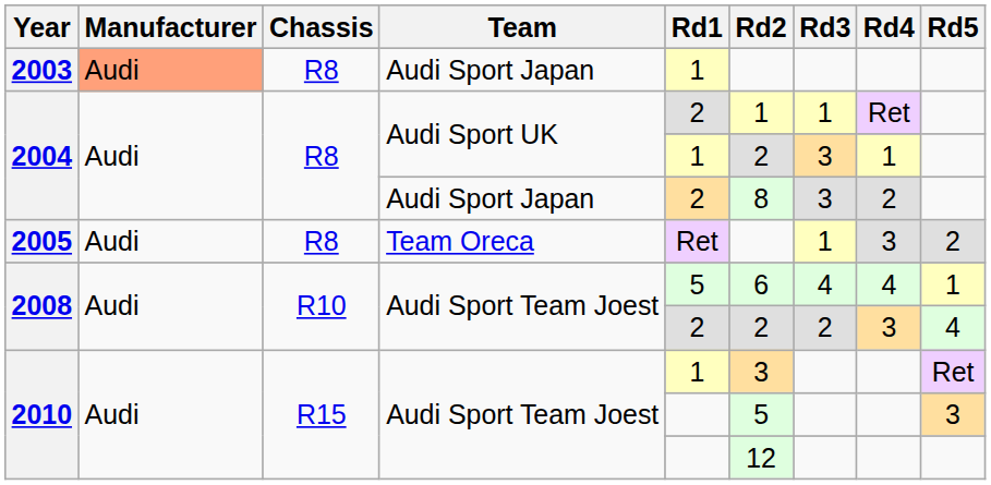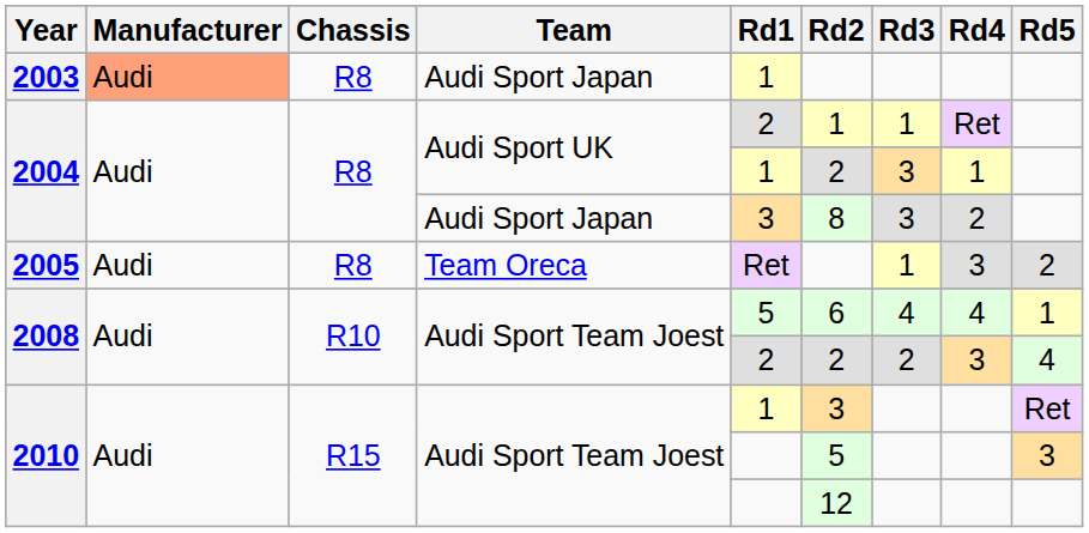 <table class="wikitable" style="text-align:center; font-size:95%">
 <tr>
 <th>Year</th>
 <th>Manufacturer</th>
 <th>Chassis</th>
 <th>Team</th>
 <th>Rd1</th>
 <th>Rd2</th>
 <th>Rd3</th>
 <th>Rd4</th>
 <th>Rd5</th>
 </tr>
 <tr>
 <th rowspan="1"><a href='#'>2003</a></th>
 <td align="left" rowspan="1" style="background: lightsalmon;"> Audi</td>
 <td rowspan="1"><a href='#'>R8</a></td>
 <td align="left" rowspan="1"> Audi Sport Japan</td>
 <td style="background:#FFFFBF;">1</td>
 <td></td>
 <td></td>
 <td></td>
 <td></td>
 </tr>
 <tr>
 <th rowspan="3"><a href='#'>2004</a></th>
 <td align="left" rowspan="3"> Audi</td>
 <td rowspan="3"><a href='#'>R8</a></td>
 <td align="left" rowspan="2"> Audi Sport UK</td>
 <td style="background:#DFDFDF;">2</td>
 <td style="background:#FFFFBF;">1</td>
 <td style="background:#FFFFBF;">1</td>
 <td style="background:#EFCFFF;">Ret</td>
 <td></td>
 </tr>
 <tr>
 <td style="background:#FFFFBF;">1</td>
 <td style="background:#DFDFDF;">2</td>
 <td style="background:#ffdf9f;">3</td>
 <td style="background:#FFFFBF;">1</td>
 <td></td>
 </tr>
 <tr>
 <td align="left" rowspan="1"> Audi Sport Japan</td>
-<td style="background:#ffdf9f;">2</td>
+<td style="background:#ffdf9f;">3</td>
 <td style="background:#dfffdf;">8</td>
 <td style="background:#DFDFDF;">3</td>
 <td style="background:#DFDFDF;">2</td>
 <td></td>
 </tr>
 <tr>
 <th rowspan="1"><a href='#'>2005</a></th>
 <td align="left" rowspan="1"> Audi</td>
 <td rowspan="1"><a href='#'>R8</a></td>
 <td align="left" rowspan="1"> <a href='#'>Team Oreca</a></td>
 <td style="background:#efcfff;">Ret</td>
 <td></td>
 <td style="background:#FFFFBF;">1</td>
 <td style="background:#DFDFDF;">3</td>
 <td style="background:#DFDFDF;">2</td>
 </tr>
 <tr>
 <th rowspan="2"><a href='#'>2008</a></th>
 <td align="left" rowspan="2"> Audi</td>
 <td rowspan="2"><a href='#'>R10</a></td>
 <td align="left" rowspan="2"> Audi Sport Team Joest</td>
 <td style="background:#dfffdf;">5</td>
 <td style="background:#dfffdf;">6</td>
 <td style="background:#dfffdf;">4</td>
 <td style="background:#dfffdf;">4</td>
 <td style="background:#FFFFBF;">1</td>
 </tr>
 <tr>
 <td style="background:#DFDFDF;">2</td>
 <td style="background:#DFDFDF;">2</td>
 <td style="background:#DFDFDF;">2</td>
 <td style="background:#ffdf9f;">3</td>
 <td style="background:#dfffdf;">4</td>
 </tr>
 <tr>
 <th rowspan="3"><a href='#'>2010</a></th>
 <td align="left" rowspan="3"> Audi</td>
 <td rowspan="3"><a href='#'>R15</a></td>
 <td align="left" rowspan="3"> Audi Sport Team Joest</td>
 <td style="background:#FFFFBF;">1</td>
 <td style="background:#ffdf9f;">3</td>
 <td></td>
 <td></td>
 <td style="background:#efcfff;">Ret</td>
 </tr>
 <tr>
 <td></td>
 <td style="background:#dfffdf;">5</td>
 <td></td>
 <td></td>
 <td style="background:#ffdf9f;">3</td>
 </tr>
 <tr>
 <td></td>
 <td style="background:#dfffdf;">12</td>
 <td></td>
 <td></td>
 <td></td>
 </tr>
 </table>
